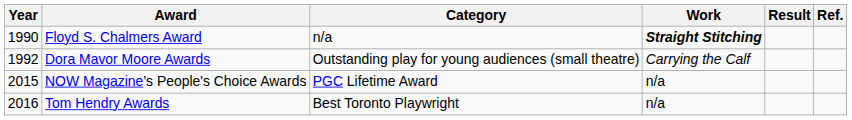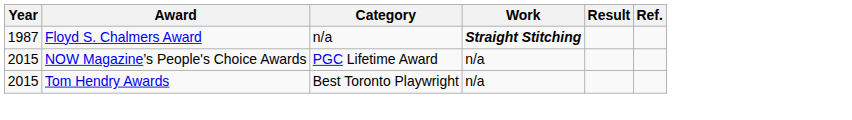 <table class="wikitable">
 <tr>
 <th>Year</th>
 <th>Award</th>
 <th>Category</th>
 <th>Work</th>
 <th>Result</th>
 <th>Ref.</th>
 </tr>
 <tr>
-<td>1990</td>
+<td>1987</td>
 <td><a href='#'>Floyd S. Chalmers Award</a></td>
 <td>n/a</td>
 <td><strong><em>Straight Stitching</em></strong></td>
-<td></td>
-<td></td>
-</tr>
-<tr>
-<td>1992</td>
-<td><a href='#'>Dora Mavor Moore Awards</a></td>
-<td>Outstanding play for young audiences (small theatre)</td>
-<td><em>Carrying the Calf</em></td>
 <td></td>
 <td></td>
 </tr>
 <tr>
 <td>2015</td>
 <td><a href='#'>NOW Magazine</a>’s People's Choice Awards</td>
 <td><a href='#'>PGC</a> Lifetime Award</td>
 <td>n/a</td>
 <td></td>
 <td></td>
 </tr>
 <tr>
-<td>2016</td>
+<td>2015</td>
 <td><a href='#'>Tom Hendry Awards</a></td>
 <td>Best Toronto Playwright</td>
 <td>n/a</td>
 <td></td>
 <td></td>
 </tr>
 </table>
